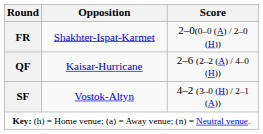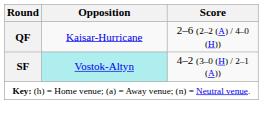 <table class="wikitable plainrowheaders" style="text-align:center;margin:0">
 <tr>
 <th scope="col" style="width:35px">Round</th>
 <th scope="col" style="width:175px">Opposition</th>
 <th scope="col" style="width:125px">Score</th>
-</tr>
-<tr>
-<th scope=row style="text-align:center">FR</th>
-<td><a href='#'>Shakhter-Ispat-Karmet</a></td>
-<td>2–0<small>(0–0 (<a href='#'>A</a>) / 2–0  (<a href='#'>H</a>))</small></td>
 </tr>
 <tr>
 <th scope=row style="text-align:center">QF</th>
 <td><a href='#'>Kaisar-Hurricane</a></td>
 <td>2–6 <small>(2–2 (<a href='#'>A</a>) / 4–0 (<a href='#'>H</a>))</small></td>
 </tr>
 <tr>
 <th scope=row style="text-align:center">SF</th>
-<td><a href='#'>Vostok-Altyn</a></td>
+<td style="background: paleturquoise;"><a href='#'>Vostok-Altyn</a></td>
 <td>4–2 <small>(3–0 (<a href='#'>H</a>) / 2–1 (<a href='#'>A</a>))</small></td>
 </tr>
 <tr>
 <td colspan="3" style="background-color:white"><small><strong>Key:</strong> (h) = Home venue; (a) = Away venue; (n) = <a href='#'>Neutral venue</a>.</small></td>
 </tr>
 </table>
